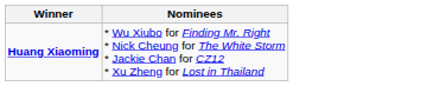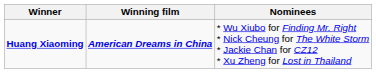 <table class="wikitable">
 <tr>
 <th>Winner</th>
+<th>Winning film</th>
 <th>Nominees</th>
 </tr>
 <tr>
 <td><strong><a href='#'>Huang Xiaoming</a></strong></td>
+<td><strong><em><a href='#'>American Dreams in China</a></em></strong></td>
 <td>* <a href='#'>Wu Xiubo</a> for <em><a href='#'>Finding Mr. Right</a></em><br> * <a href='#'>Nick Cheung</a> for <em><a href='#'>The White Storm</a></em><br> * <a href='#'>Jackie Chan</a> for <em><a href='#'>CZ12</a></em><br> * <a href='#'>Xu Zheng</a> for <em><a href='#'>Lost in Thailand</a></em></td>
 </tr>
 </table>
